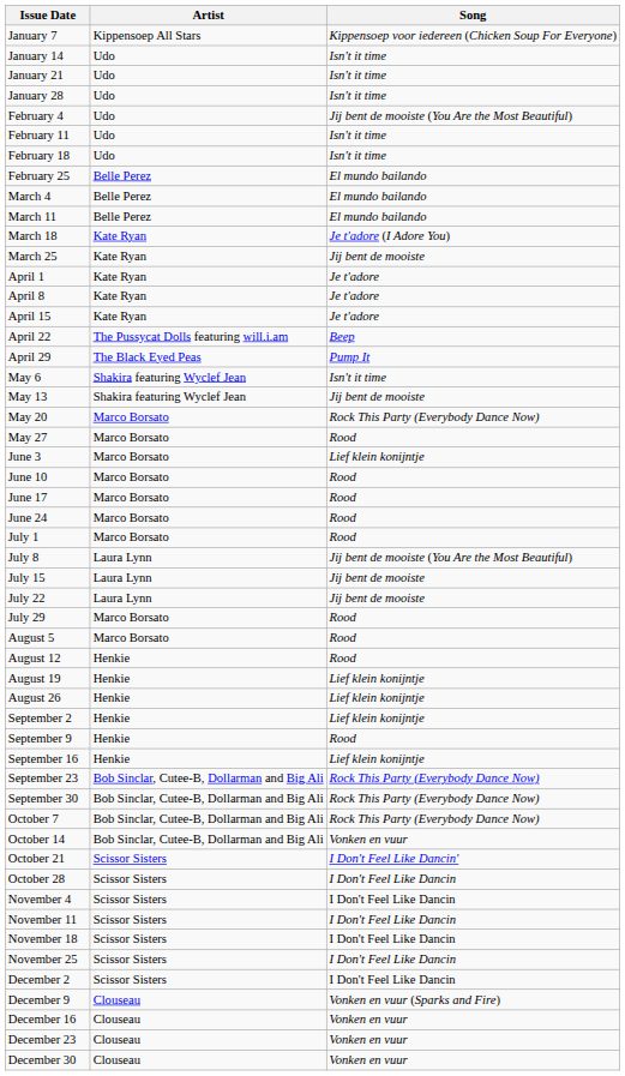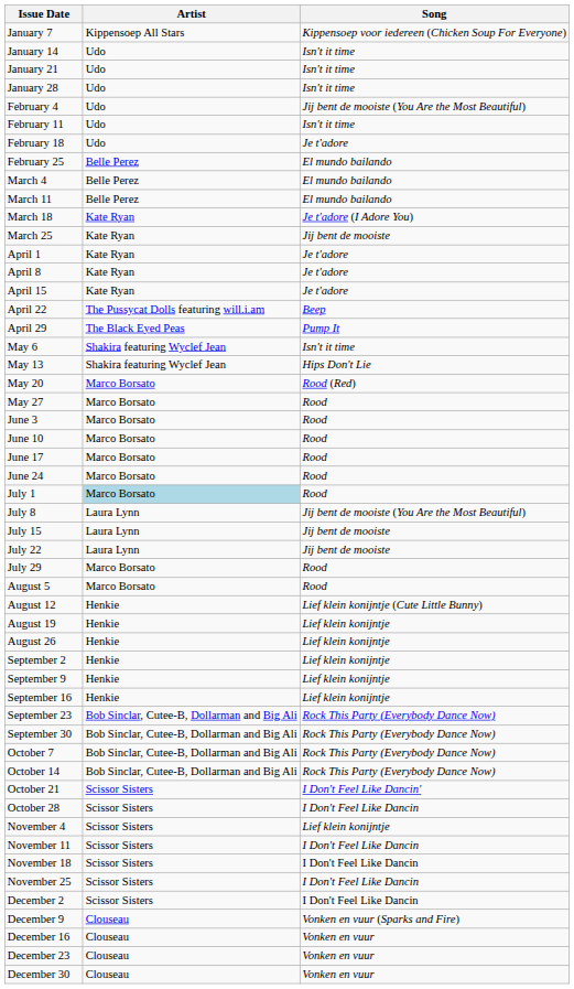 <table class="wikitable">
 <tr>
 <th width="100px">Issue Date</th>
 <th>Artist</th>
 <th>Song</th>
 </tr>
 <tr>
 <td>January 7</td>
 <td>Kippensoep All Stars</td>
 <td><em>Kippensoep voor iedereen</em> (<em>Chicken Soup For Everyone</em>)</td>
 </tr>
 <tr>
 <td>January 14</td>
 <td>Udo</td>
 <td><em>Isn't it time</em></td>
 </tr>
 <tr>
 <td>January 21</td>
 <td>Udo</td>
 <td><em>Isn't it time</em></td>
 </tr>
 <tr>
 <td>January 28</td>
 <td>Udo</td>
 <td><em>Isn't it time</em></td>
 </tr>
 <tr>
 <td>February 4</td>
 <td>Udo</td>
 <td><em>Jij bent de mooiste</em> (<em>You Are the Most Beautiful</em>)</td>
 </tr>
 <tr>
 <td>February 11</td>
 <td>Udo</td>
 <td><em>Isn't it time</em></td>
 </tr>
 <tr>
 <td>February 18</td>
 <td>Udo</td>
-<td><em>Isn't it time</em></td>
+<td><em>Je t'adore</em></td>
 </tr>
 <tr>
 <td>February 25</td>
 <td><a href='#'>Belle Perez</a></td>
 <td><em>El mundo bailando</em></td>
 </tr>
 <tr>
 <td>March 4</td>
 <td>Belle Perez</td>
 <td><em>El mundo bailando</em></td>
 </tr>
 <tr>
 <td>March 11</td>
 <td>Belle Perez</td>
 <td><em>El mundo bailando</em></td>
 </tr>
 <tr>
 <td>March 18</td>
 <td><a href='#'>Kate Ryan</a></td>
 <td><em><a href='#'>Je t'adore</a></em> (<em>I Adore You</em>)</td>
 </tr>
 <tr>
 <td>March 25</td>
 <td>Kate Ryan</td>
 <td><em>Jij bent de mooiste</em></td>
 </tr>
 <tr>
 <td>April 1</td>
 <td>Kate Ryan</td>
 <td><em>Je t'adore</em></td>
 </tr>
 <tr>
 <td>April 8</td>
 <td>Kate Ryan</td>
 <td><em>Je t'adore</em></td>
 </tr>
 <tr>
 <td>April 15</td>
 <td>Kate Ryan</td>
 <td><em>Je t'adore</em></td>
 </tr>
 <tr>
 <td>April 22</td>
 <td><a href='#'>The Pussycat Dolls</a> featuring <a href='#'>will.i.am</a></td>
 <td><em><a href='#'>Beep</a></em></td>
 </tr>
 <tr>
 <td>April 29</td>
 <td><a href='#'>The Black Eyed Peas</a></td>
 <td><em><a href='#'>Pump It</a></em></td>
 </tr>
 <tr>
 <td>May 6</td>
 <td><a href='#'>Shakira</a> featuring <a href='#'>Wyclef Jean</a></td>
 <td><em>Isn't it time</em></td>
 </tr>
 <tr>
 <td>May 13</td>
 <td>Shakira featuring Wyclef Jean</td>
-<td><em>Jij bent de mooiste</em></td>
+<td><em>Hips Don't Lie</em></td>
 </tr>
 <tr>
 <td>May 20</td>
 <td><a href='#'>Marco Borsato</a></td>
-<td><em>Rock This Party (Everybody Dance Now)</em></td>
+<td><em><a href='#'>Rood</a></em> (<em>Red</em>)</td>
 </tr>
 <tr>
 <td>May 27</td>
 <td>Marco Borsato</td>
 <td><em>Rood</em></td>
 </tr>
 <tr>
 <td>June 3</td>
 <td>Marco Borsato</td>
-<td><em>Lief klein konijntje</em></td>
+<td><em>Rood</em></td>
 </tr>
 <tr>
 <td>June 10</td>
 <td>Marco Borsato</td>
 <td><em>Rood</em></td>
 </tr>
 <tr>
 <td>June 17</td>
 <td>Marco Borsato</td>
 <td><em>Rood</em></td>
 </tr>
 <tr>
 <td>June 24</td>
 <td>Marco Borsato</td>
 <td><em>Rood</em></td>
 </tr>
 <tr>
 <td>July 1</td>
-<td>Marco Borsato</td>
+<td style="background: lightblue;">Marco Borsato</td>
 <td><em>Rood</em></td>
 </tr>
 <tr>
 <td>July 8</td>
 <td>Laura Lynn</td>
 <td><em>Jij bent de mooiste</em> (<em>You Are the Most Beautiful</em>)</td>
 </tr>
 <tr>
 <td>July 15</td>
 <td>Laura Lynn</td>
 <td><em>Jij bent de mooiste</em></td>
 </tr>
 <tr>
 <td>July 22</td>
 <td>Laura Lynn</td>
 <td><em>Jij bent de mooiste</em></td>
 </tr>
 <tr>
 <td>July 29</td>
 <td>Marco Borsato</td>
 <td><em>Rood</em></td>
 </tr>
 <tr>
 <td>August 5</td>
 <td>Marco Borsato</td>
 <td><em>Rood</em></td>
 </tr>
 <tr>
 <td>August 12</td>
 <td>Henkie</td>
-<td><em>Rood</em></td>
+<td><em>Lief klein konijntje</em> (<em>Cute Little Bunny</em>)</td>
 </tr>
 <tr>
 <td>August 19</td>
 <td>Henkie</td>
 <td><em>Lief klein konijntje</em></td>
 </tr>
 <tr>
 <td>August 26</td>
 <td>Henkie</td>
 <td><em>Lief klein konijntje</em></td>
 </tr>
 <tr>
 <td>September 2</td>
 <td>Henkie</td>
 <td><em>Lief klein konijntje</em></td>
 </tr>
 <tr>
 <td>September 9</td>
 <td>Henkie</td>
-<td><em>Rood</em></td>
+<td><em>Lief klein konijntje</em></td>
 </tr>
 <tr>
 <td>September 16</td>
 <td>Henkie</td>
 <td><em>Lief klein konijntje</em></td>
 </tr>
 <tr>
 <td>September 23</td>
 <td><a href='#'>Bob Sinclar</a>, Cutee-B, <a href='#'>Dollarman</a> and <a href='#'>Big Ali</a></td>
 <td><em><a href='#'>Rock This Party (Everybody Dance Now)</a></em></td>
 </tr>
 <tr>
 <td>September 30</td>
 <td>Bob Sinclar, Cutee-B, Dollarman and Big Ali</td>
 <td><em>Rock This Party (Everybody Dance Now)</em></td>
 </tr>
 <tr>
 <td>October 7</td>
 <td>Bob Sinclar, Cutee-B, Dollarman and Big Ali</td>
 <td><em>Rock This Party (Everybody Dance Now)</em></td>
 </tr>
 <tr>
 <td>October 14</td>
 <td>Bob Sinclar, Cutee-B, Dollarman and Big Ali</td>
-<td><em>Vonken en vuur</em></td>
+<td><em>Rock This Party (Everybody Dance Now)</em></td>
 </tr>
 <tr>
 <td>October 21</td>
 <td><a href='#'>Scissor Sisters</a></td>
 <td><em><a href='#'>I Don't Feel Like Dancin'</a></em></td>
 </tr>
 <tr>
 <td>October 28</td>
 <td>Scissor Sisters</td>
 <td><em>I Don't Feel Like Dancin<strong></td>
 </tr>
 <tr>
 <td>November 4</td>
 <td>Scissor Sisters</td>
-<td></em>I Don't Feel Like Dancin</strong></td>
+<td><em>Lief klein konijntje</em></td>
 </tr>
 <tr>
 <td>November 11</td>
 <td>Scissor Sisters</td>
 <td><em>I Don't Feel Like Dancin<strong></td>
 </tr>
 <tr>
 <td>November 18</td>
 <td>Scissor Sisters</td>
 <td></em>I Don't Feel Like Dancin</strong></td>
 </tr>
 <tr>
 <td>November 25</td>
 <td>Scissor Sisters</td>
 <td><em>I Don't Feel Like Dancin<strong></td>
 </tr>
 <tr>
 <td>December 2</td>
 <td>Scissor Sisters</td>
 <td></em>I Don't Feel Like Dancin</strong></td>
 </tr>
 <tr>
 <td>December 9</td>
 <td><a href='#'>Clouseau</a></td>
 <td><em>Vonken en vuur</em> (<em>Sparks and Fire</em>)</td>
 </tr>
 <tr>
 <td>December 16</td>
 <td>Clouseau</td>
 <td><em>Vonken en vuur</em></td>
 </tr>
 <tr>
 <td>December 23</td>
 <td>Clouseau</td>
 <td><em>Vonken en vuur</em></td>
 </tr>
 <tr>
 <td>December 30</td>
 <td>Clouseau</td>
 <td><em>Vonken en vuur</em></td>
 </tr>
 </table>
